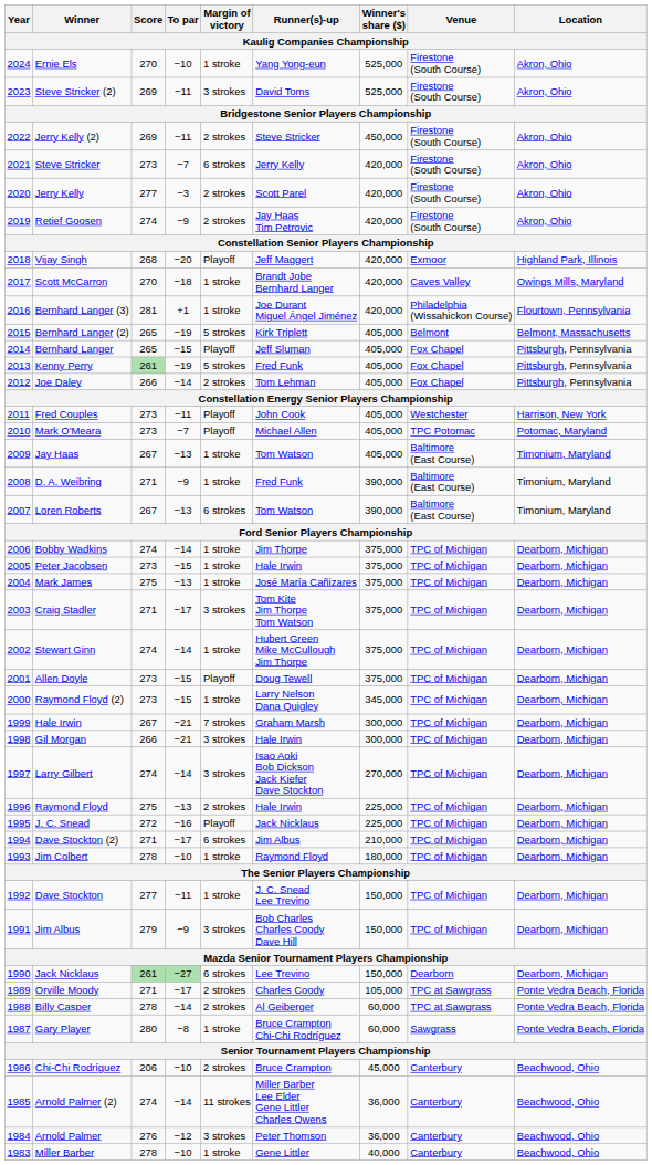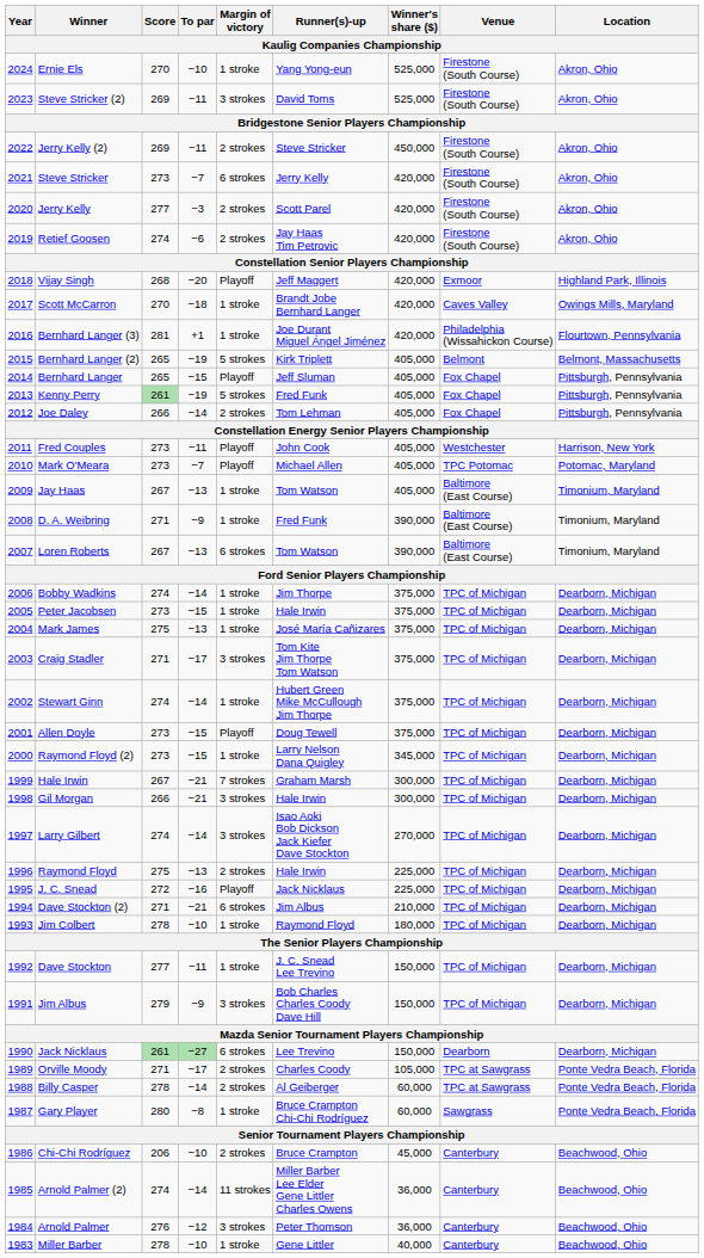 <table class=wikitable style="font-size:95%;">
 <tr>
 <th>Year</th>
 <th>Winner</th>
 <th>Score</th>
 <th>To par</th>
 <th>Margin of<br>victory</th>
 <th>Runner(s)-up</th>
 <th>Winner's<br>share ($)</th>
 <th>Venue</th>
 <th>Location</th>
 </tr>
 <tr>
 <th colspan=9>Kaulig Companies Championship</th>
 </tr>
 <tr>
 <td><a href='#'>2024</a></td>
 <td> <a href='#'>Ernie Els</a></td>
 <td align=center>270</td>
 <td align=center>−10</td>
 <td>1 stroke</td>
 <td> <a href='#'>Yang Yong-eun</a></td>
 <td align=center>525,000</td>
 <td><a href='#'>Firestone</a><br>(South Course)</td>
 <td><a href='#'>Akron, Ohio</a></td>
 </tr>
 <tr>
 <td><a href='#'>2023</a></td>
 <td> <a href='#'>Steve Stricker</a> (2)</td>
 <td align=center>269</td>
 <td align=center>−11</td>
 <td>3 strokes</td>
 <td> <a href='#'>David Toms</a></td>
 <td align=center>525,000</td>
 <td><a href='#'>Firestone</a><br>(South Course)</td>
 <td><a href='#'>Akron, Ohio</a></td>
 </tr>
 <tr>
 <th colspan=9>Bridgestone Senior Players Championship</th>
 </tr>
 <tr>
 <td><a href='#'>2022</a></td>
 <td> <a href='#'>Jerry Kelly</a> (2)</td>
 <td align=center>269</td>
 <td align=center>−11</td>
 <td>2 strokes</td>
 <td> <a href='#'>Steve Stricker</a></td>
 <td align=center>450,000</td>
 <td><a href='#'>Firestone</a><br>(South Course)</td>
 <td><a href='#'>Akron, Ohio</a></td>
 </tr>
 <tr>
 <td><a href='#'>2021</a></td>
 <td> <a href='#'>Steve Stricker</a></td>
 <td align=center>273</td>
 <td align=center>−7</td>
 <td>6 strokes</td>
 <td> <a href='#'>Jerry Kelly</a></td>
 <td align=center>420,000</td>
 <td><a href='#'>Firestone</a><br>(South Course)</td>
 <td><a href='#'>Akron, Ohio</a></td>
 </tr>
 <tr>
 <td><a href='#'>2020</a></td>
 <td> <a href='#'>Jerry Kelly</a></td>
 <td align=center>277</td>
 <td align=center>−3</td>
 <td>2 strokes</td>
 <td> <a href='#'>Scott Parel</a></td>
 <td align=center>420,000</td>
 <td><a href='#'>Firestone</a><br>(South Course)</td>
 <td><a href='#'>Akron, Ohio</a></td>
 </tr>
 <tr>
 <td><a href='#'>2019</a></td>
 <td> <a href='#'>Retief Goosen</a></td>
 <td align=center>274</td>
-<td align=center>−9</td>
+<td align=center>−6</td>
 <td>2 strokes</td>
 <td> <a href='#'>Jay Haas</a><br> <a href='#'>Tim Petrovic</a></td>
 <td align=center>420,000</td>
 <td><a href='#'>Firestone</a><br>(South Course)</td>
 <td><a href='#'>Akron, Ohio</a></td>
 </tr>
 <tr>
 <th colspan=9>Constellation Senior Players Championship</th>
 </tr>
 <tr>
 <td><a href='#'>2018</a></td>
 <td> <a href='#'>Vijay Singh</a></td>
 <td align=center>268</td>
 <td align=center>−20</td>
 <td>Playoff</td>
 <td> <a href='#'>Jeff Maggert</a></td>
 <td align=center>420,000</td>
 <td><a href='#'>Exmoor</a></td>
 <td><a href='#'>Highland Park, Illinois</a></td>
 </tr>
 <tr>
 <td><a href='#'>2017</a></td>
 <td> <a href='#'>Scott McCarron</a></td>
 <td align=center>270</td>
 <td align=center>−18</td>
 <td>1 stroke</td>
 <td> <a href='#'>Brandt Jobe</a><br> <a href='#'>Bernhard Langer</a></td>
 <td align=center>420,000</td>
 <td><a href='#'>Caves Valley</a></td>
 <td><a href='#'>Owings Mills, Maryland</a></td>
 </tr>
 <tr>
 <td><a href='#'>2016</a></td>
 <td> <a href='#'>Bernhard Langer</a> (3)</td>
 <td align=center>281</td>
 <td align=center>+1</td>
 <td>1 stroke</td>
 <td> <a href='#'>Joe Durant</a><br> <a href='#'>Miguel Ángel Jiménez</a></td>
 <td align=center>420,000</td>
 <td><a href='#'>Philadelphia</a><br>(Wissahickon Course)</td>
 <td><a href='#'>Flourtown, Pennsylvania</a></td>
 </tr>
 <tr>
 <td><a href='#'>2015</a></td>
 <td> <a href='#'>Bernhard Langer</a> (2)</td>
 <td align=center>265</td>
 <td align=center>−19</td>
 <td>5 strokes</td>
 <td> <a href='#'>Kirk Triplett</a></td>
 <td align=center>405,000</td>
 <td><a href='#'>Belmont</a></td>
 <td><a href='#'>Belmont, Massachusetts</a></td>
 </tr>
 <tr>
 <td><a href='#'>2014</a></td>
 <td> <a href='#'>Bernhard Langer</a></td>
 <td align=center>265</td>
 <td align=center>−15</td>
 <td>Playoff</td>
 <td> <a href='#'>Jeff Sluman</a></td>
 <td align=center>405,000</td>
 <td><a href='#'>Fox Chapel</a></td>
 <td><a href='#'>Pittsburgh</a>, Pennsylvania</td>
 </tr>
 <tr>
 <td><a href='#'>2013</a></td>
 <td> <a href='#'>Kenny Perry</a></td>
 <td align=center style="background:#ACE1AF;">261</td>
 <td align=center>−19</td>
 <td>5 strokes</td>
 <td> <a href='#'>Fred Funk</a></td>
 <td align=center>405,000</td>
 <td><a href='#'>Fox Chapel</a></td>
 <td><a href='#'>Pittsburgh</a>, Pennsylvania</td>
 </tr>
 <tr>
 <td><a href='#'>2012</a></td>
 <td> <a href='#'>Joe Daley</a></td>
 <td align=center>266</td>
 <td align=center>−14</td>
 <td>2 strokes</td>
 <td> <a href='#'>Tom Lehman</a></td>
 <td align=center>405,000</td>
 <td><a href='#'>Fox Chapel</a></td>
 <td><a href='#'>Pittsburgh</a>, Pennsylvania</td>
 </tr>
 <tr>
 <th colspan=9>Constellation Energy Senior Players Championship</th>
 </tr>
 <tr>
 <td><a href='#'>2011</a></td>
 <td> <a href='#'>Fred Couples</a></td>
 <td align=center>273</td>
 <td align=center>−11</td>
 <td>Playoff</td>
 <td> <a href='#'>John Cook</a></td>
 <td align=center>405,000</td>
 <td><a href='#'>Westchester</a></td>
 <td><a href='#'>Harrison, New York</a></td>
 </tr>
 <tr>
 <td><a href='#'>2010</a></td>
 <td> <a href='#'>Mark O'Meara</a></td>
 <td align=center>273</td>
 <td align=center>−7</td>
 <td>Playoff</td>
 <td> <a href='#'>Michael Allen</a></td>
 <td align=center>405,000</td>
 <td><a href='#'>TPC Potomac</a></td>
 <td><a href='#'>Potomac, Maryland</a></td>
 </tr>
 <tr>
 <td><a href='#'>2009</a></td>
 <td> <a href='#'>Jay Haas</a></td>
 <td align=center>267</td>
 <td align=center>−13</td>
 <td>1 stroke</td>
 <td> <a href='#'>Tom Watson</a></td>
 <td align=center>405,000</td>
 <td><a href='#'>Baltimore</a><br>(East Course)</td>
 <td><a href='#'>Timonium, Maryland</a></td>
 </tr>
 <tr>
 <td><a href='#'>2008</a></td>
 <td> <a href='#'>D. A. Weibring</a></td>
 <td align=center>271</td>
 <td align=center>−9</td>
 <td>1 stroke</td>
 <td> <a href='#'>Fred Funk</a></td>
 <td align=center>390,000</td>
 <td><a href='#'>Baltimore</a><br>(East Course)</td>
 <td>Timonium, Maryland</td>
 </tr>
 <tr>
 <td><a href='#'>2007</a></td>
 <td> <a href='#'>Loren Roberts</a></td>
 <td align=center>267</td>
 <td align=center>−13</td>
 <td>6 strokes</td>
 <td> <a href='#'>Tom Watson</a></td>
 <td align=center>390,000</td>
 <td><a href='#'>Baltimore</a><br>(East Course)</td>
 <td>Timonium, Maryland</td>
 </tr>
 <tr>
 <th colspan=9>Ford Senior Players Championship</th>
 </tr>
 <tr>
 <td><a href='#'>2006</a></td>
 <td> <a href='#'>Bobby Wadkins</a></td>
 <td align=center>274</td>
 <td align=center>−14</td>
 <td>1 stroke</td>
 <td> <a href='#'>Jim Thorpe</a></td>
 <td align=center>375,000</td>
 <td><a href='#'>TPC of Michigan</a></td>
 <td><a href='#'>Dearborn, Michigan</a></td>
 </tr>
 <tr>
 <td><a href='#'>2005</a></td>
 <td> <a href='#'>Peter Jacobsen</a></td>
 <td align=center>273</td>
 <td align=center>−15</td>
 <td>1 stroke</td>
 <td> <a href='#'>Hale Irwin</a></td>
 <td align=center>375,000</td>
 <td><a href='#'>TPC of Michigan</a></td>
 <td><a href='#'>Dearborn, Michigan</a></td>
 </tr>
 <tr>
 <td><a href='#'>2004</a></td>
 <td> <a href='#'>Mark James</a></td>
 <td align=center>275</td>
 <td align=center>−13</td>
 <td>1 stroke</td>
 <td> <a href='#'>José María Cañizares</a></td>
 <td align=center>375,000</td>
 <td><a href='#'>TPC of Michigan</a></td>
 <td><a href='#'>Dearborn, Michigan</a></td>
 </tr>
 <tr>
 <td><a href='#'>2003</a></td>
 <td> <a href='#'>Craig Stadler</a></td>
 <td align=center>271</td>
 <td align=center>−17</td>
 <td>3 strokes</td>
 <td> <a href='#'>Tom Kite</a><br> <a href='#'>Jim Thorpe</a><br> <a href='#'>Tom Watson</a></td>
 <td align=center>375,000</td>
 <td><a href='#'>TPC of Michigan</a></td>
 <td><a href='#'>Dearborn, Michigan</a></td>
 </tr>
 <tr>
 <td><a href='#'>2002</a></td>
 <td> <a href='#'>Stewart Ginn</a></td>
 <td align=center>274</td>
 <td align=center>−14</td>
 <td>1 stroke</td>
 <td> <a href='#'>Hubert Green</a><br> <a href='#'>Mike McCullough</a><br> <a href='#'>Jim Thorpe</a></td>
 <td align=center>375,000</td>
 <td><a href='#'>TPC of Michigan</a></td>
 <td><a href='#'>Dearborn, Michigan</a></td>
 </tr>
 <tr>
 <td><a href='#'>2001</a></td>
 <td> <a href='#'>Allen Doyle</a></td>
 <td align=center>273</td>
 <td align=center>−15</td>
 <td>Playoff</td>
 <td> <a href='#'>Doug Tewell</a></td>
 <td align=center>375,000</td>
 <td><a href='#'>TPC of Michigan</a></td>
 <td><a href='#'>Dearborn, Michigan</a></td>
 </tr>
 <tr>
 <td><a href='#'>2000</a></td>
 <td> <a href='#'>Raymond Floyd</a> (2)</td>
 <td align=center>273</td>
 <td align=center>−15</td>
 <td>1 stroke</td>
 <td> <a href='#'>Larry Nelson</a><br> <a href='#'>Dana Quigley</a></td>
 <td align=center>345,000</td>
 <td><a href='#'>TPC of Michigan</a></td>
 <td><a href='#'>Dearborn, Michigan</a></td>
 </tr>
 <tr>
 <td><a href='#'>1999</a></td>
 <td> <a href='#'>Hale Irwin</a></td>
 <td align=center>267</td>
 <td align=center>−21</td>
 <td>7 strokes</td>
 <td> <a href='#'>Graham Marsh</a></td>
 <td align=center>300,000</td>
 <td><a href='#'>TPC of Michigan</a></td>
 <td><a href='#'>Dearborn, Michigan</a></td>
 </tr>
 <tr>
 <td><a href='#'>1998</a></td>
 <td> <a href='#'>Gil Morgan</a></td>
 <td align=center>266</td>
 <td align=center>−21</td>
 <td>3 strokes</td>
 <td> <a href='#'>Hale Irwin</a></td>
 <td align=center>300,000</td>
 <td><a href='#'>TPC of Michigan</a></td>
 <td><a href='#'>Dearborn, Michigan</a></td>
 </tr>
 <tr>
 <td><a href='#'>1997</a></td>
 <td> <a href='#'>Larry Gilbert</a></td>
 <td align=center>274</td>
 <td align=center>−14</td>
 <td>3 strokes</td>
 <td> <a href='#'>Isao Aoki</a><br> <a href='#'>Bob Dickson</a><br> <a href='#'>Jack Kiefer</a><br> <a href='#'>Dave Stockton</a></td>
 <td align=center>270,000</td>
 <td><a href='#'>TPC of Michigan</a></td>
 <td><a href='#'>Dearborn, Michigan</a></td>
 </tr>
 <tr>
 <td><a href='#'>1996</a></td>
 <td> <a href='#'>Raymond Floyd</a></td>
 <td align=center>275</td>
 <td align=center>−13</td>
 <td>2 strokes</td>
 <td> <a href='#'>Hale Irwin</a></td>
 <td align=center>225,000</td>
 <td><a href='#'>TPC of Michigan</a></td>
 <td><a href='#'>Dearborn, Michigan</a></td>
 </tr>
 <tr>
 <td><a href='#'>1995</a></td>
 <td> <a href='#'>J. C. Snead</a></td>
 <td align=center>272</td>
 <td align=center>−16</td>
 <td>Playoff</td>
 <td> <a href='#'>Jack Nicklaus</a></td>
 <td align=center>225,000</td>
 <td><a href='#'>TPC of Michigan</a></td>
 <td><a href='#'>Dearborn, Michigan</a></td>
 </tr>
 <tr>
 <td><a href='#'>1994</a></td>
 <td> <a href='#'>Dave Stockton</a> (2)</td>
 <td align=center>271</td>
-<td align=center>−17</td>
+<td align=center>−21</td>
 <td>6 strokes</td>
 <td> <a href='#'>Jim Albus</a></td>
 <td align=center>210,000</td>
 <td><a href='#'>TPC of Michigan</a></td>
 <td><a href='#'>Dearborn, Michigan</a></td>
 </tr>
 <tr>
 <td><a href='#'>1993</a></td>
 <td> <a href='#'>Jim Colbert</a></td>
 <td align=center>278</td>
 <td align=center>−10</td>
 <td>1 stroke</td>
 <td> <a href='#'>Raymond Floyd</a></td>
 <td align=center>180,000</td>
 <td><a href='#'>TPC of Michigan</a></td>
 <td><a href='#'>Dearborn, Michigan</a></td>
 </tr>
 <tr>
 <th colspan=9>The Senior Players Championship</th>
 </tr>
 <tr>
 <td><a href='#'>1992</a></td>
 <td> <a href='#'>Dave Stockton</a></td>
 <td align=center>277</td>
 <td align=center>−11</td>
 <td>1 stroke</td>
 <td> <a href='#'>J. C. Snead</a><br> <a href='#'>Lee Trevino</a></td>
 <td align=center>150,000</td>
 <td><a href='#'>TPC of Michigan</a></td>
 <td><a href='#'>Dearborn, Michigan</a></td>
 </tr>
 <tr>
 <td><a href='#'>1991</a></td>
 <td> <a href='#'>Jim Albus</a></td>
 <td align=center>279</td>
 <td align=center>−9</td>
 <td>3 strokes</td>
 <td> <a href='#'>Bob Charles</a><br> <a href='#'>Charles Coody</a><br> <a href='#'>Dave Hill</a></td>
 <td align=center>150,000</td>
 <td><a href='#'>TPC of Michigan</a></td>
 <td><a href='#'>Dearborn, Michigan</a></td>
 </tr>
 <tr>
 <th colspan=9>Mazda Senior Tournament Players Championship</th>
 </tr>
 <tr>
 <td><a href='#'>1990</a></td>
 <td> <a href='#'>Jack Nicklaus</a></td>
 <td align=center style="background:#ACE1AF;">261</td>
 <td align=center style="background:#ACE1AF;">−27</td>
 <td>6 strokes</td>
 <td> <a href='#'>Lee Trevino</a></td>
 <td align=center>150,000</td>
 <td><a href='#'>Dearborn</a></td>
 <td><a href='#'>Dearborn, Michigan</a></td>
 </tr>
 <tr>
 <td><a href='#'>1989</a></td>
 <td> <a href='#'>Orville Moody</a></td>
 <td align=center>271</td>
 <td align=center>−17</td>
 <td>2 strokes</td>
 <td> <a href='#'>Charles Coody</a></td>
 <td align=center>105,000</td>
 <td><a href='#'>TPC at Sawgrass</a></td>
 <td><a href='#'>Ponte Vedra Beach, Florida</a></td>
 </tr>
 <tr>
 <td><a href='#'>1988</a></td>
 <td> <a href='#'>Billy Casper</a></td>
 <td align=center>278</td>
 <td align=center>−14</td>
 <td>2 strokes</td>
 <td> <a href='#'>Al Geiberger</a></td>
 <td align=center>60,000</td>
 <td><a href='#'>TPC at Sawgrass</a></td>
 <td><a href='#'>Ponte Vedra Beach, Florida</a></td>
 </tr>
 <tr>
 <td><a href='#'>1987</a></td>
 <td> <a href='#'>Gary Player</a></td>
 <td align=center>280</td>
 <td align=center>−8</td>
 <td>1 stroke</td>
 <td> <a href='#'>Bruce Crampton</a><br> <a href='#'>Chi-Chi Rodríguez</a></td>
 <td align=center>60,000</td>
 <td><a href='#'>Sawgrass</a></td>
 <td><a href='#'>Ponte Vedra Beach, Florida</a></td>
 </tr>
 <tr>
 <th colspan=9>Senior Tournament Players Championship</th>
 </tr>
 <tr>
 <td><a href='#'>1986</a></td>
 <td> <a href='#'>Chi-Chi Rodríguez</a></td>
 <td align=center>206</td>
 <td align=center>−10</td>
 <td>2 strokes</td>
 <td> <a href='#'>Bruce Crampton</a></td>
 <td align=center>45,000</td>
 <td><a href='#'>Canterbury</a></td>
 <td><a href='#'>Beachwood, Ohio</a></td>
 </tr>
 <tr>
 <td><a href='#'>1985</a></td>
 <td> <a href='#'>Arnold Palmer</a> (2)</td>
 <td align=center>274</td>
 <td align=center>−14</td>
 <td>11 strokes</td>
 <td> <a href='#'>Miller Barber</a><br> <a href='#'>Lee Elder</a><br> <a href='#'>Gene Littler</a><br> <a href='#'>Charles Owens</a></td>
 <td align=center>36,000</td>
 <td><a href='#'>Canterbury</a></td>
 <td><a href='#'>Beachwood, Ohio</a></td>
 </tr>
 <tr>
 <td><a href='#'>1984</a></td>
 <td> <a href='#'>Arnold Palmer</a></td>
 <td align=center>276</td>
 <td align=center>−12</td>
 <td>3 strokes</td>
 <td> <a href='#'>Peter Thomson</a></td>
 <td align=center>36,000</td>
 <td><a href='#'>Canterbury</a></td>
 <td><a href='#'>Beachwood, Ohio</a></td>
 </tr>
 <tr>
 <td><a href='#'>1983</a></td>
 <td> <a href='#'>Miller Barber</a></td>
 <td align=center>278</td>
 <td align=center>−10</td>
 <td>1 stroke</td>
 <td> <a href='#'>Gene Littler</a></td>
 <td align=center>40,000</td>
 <td><a href='#'>Canterbury</a></td>
 <td><a href='#'>Beachwood, Ohio</a></td>
 </tr>
 </table>
